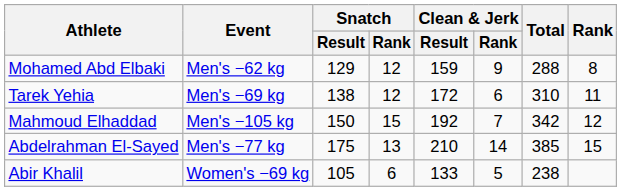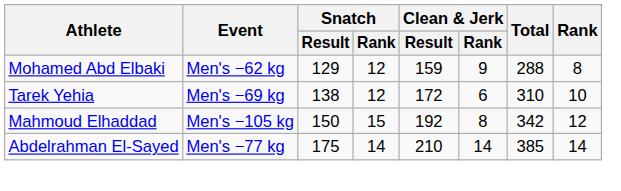 <table class="wikitable" style="font-size:90%">
 <tr>
 <th rowspan="2">Athlete</th>
 <th rowspan="2">Event</th>
 <th colspan="2">Snatch</th>
 <th colspan="2">Clean & Jerk</th>
 <th rowspan="2">Total</th>
 <th rowspan="2">Rank</th>
 </tr>
 <tr style="font-size:95%">
 <th>Result</th>
 <th>Rank</th>
 <th>Result</th>
 <th>Rank</th>
 </tr>
 <tr align=center>
 <td align=left><a href='#'>Mohamed Abd Elbaki</a></td>
 <td align=left><a href='#'>Men's −62 kg</a></td>
 <td>129</td>
 <td>12</td>
 <td>159</td>
 <td>9</td>
 <td>288</td>
 <td>8</td>
 </tr>
 <tr align=center>
 <td align=left><a href='#'>Tarek Yehia</a></td>
 <td align=left><a href='#'>Men's −69 kg</a></td>
 <td>138</td>
 <td>12</td>
 <td>172</td>
 <td>6</td>
 <td>310</td>
-<td>11</td>
+<td>10</td>
 </tr>
 <tr align=center>
 <td align=left><a href='#'>Mahmoud Elhaddad</a></td>
 <td align=left><a href='#'>Men's −105 kg</a></td>
 <td>150</td>
 <td>15</td>
 <td>192</td>
-<td>7</td>
+<td>8</td>
 <td>342</td>
 <td>12</td>
 </tr>
 <tr align=center>
 <td align=left><a href='#'>Abdelrahman El-Sayed</a></td>
 <td align=left><a href='#'>Men's −77 kg</a></td>
 <td>175</td>
-<td>13</td>
+<td>14</td>
 <td>210</td>
 <td>14</td>
 <td>385</td>
-<td>15</td>
-</tr>
-<tr align=center>
-<td align=left><a href='#'>Abir Khalil</a></td>
-<td align=left><a href='#'>Women's −69 kg</a></td>
-<td>105</td>
-<td>6</td>
-<td>133</td>
-<td>5</td>
-<td>238</td>
-<td></td>
+<td>14</td>
 </tr>
 </table>
